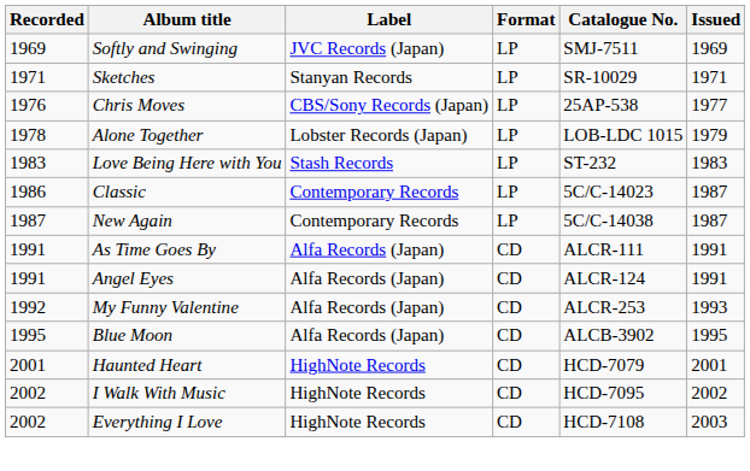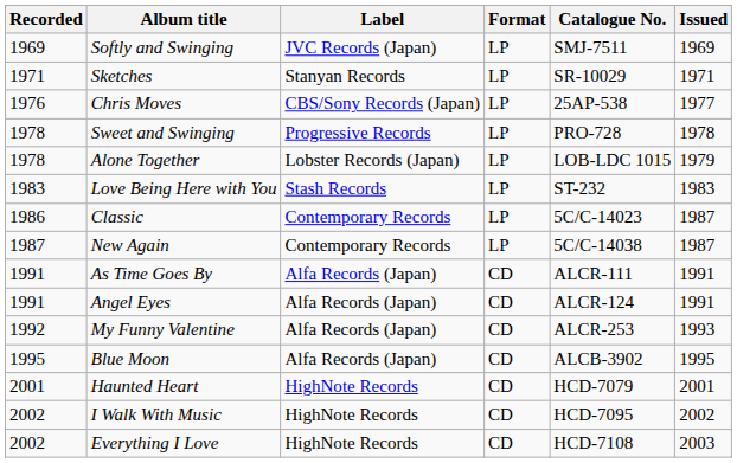 <table class="wikitable">
 <tr>
 <th>Recorded</th>
 <th>Album title</th>
 <th>Label</th>
 <th>Format</th>
 <th>Catalogue No.</th>
 <th>Issued</th>
 </tr>
 <tr>
 <td>1969</td>
 <td><em>Softly and Swinging</em></td>
 <td><a href='#'>JVC Records</a> (Japan)</td>
 <td>LP</td>
 <td>SMJ-7511</td>
 <td>1969</td>
 </tr>
 <tr>
 <td>1971</td>
 <td><em>Sketches</em></td>
 <td>Stanyan Records</td>
 <td>LP</td>
 <td>SR-10029</td>
 <td>1971</td>
 </tr>
 <tr>
 <td>1976</td>
 <td><em>Chris Moves</em></td>
 <td><a href='#'>CBS/Sony Records</a> (Japan)</td>
 <td>LP</td>
 <td>25AP-538</td>
 <td>1977</td>
+</tr>
+<tr>
+<td>1978</td>
+<td><em>Sweet and Swinging</em></td>
+<td><a href='#'>Progressive Records</a></td>
+<td>LP</td>
+<td>PRO-728</td>
+<td>1978</td>
 </tr>
 <tr>
 <td>1978</td>
 <td><em>Alone Together</em></td>
 <td>Lobster Records (Japan)</td>
 <td>LP</td>
 <td>LOB-LDC 1015</td>
 <td>1979</td>
 </tr>
 <tr>
 <td>1983</td>
 <td><em>Love Being Here with You</em></td>
 <td><a href='#'>Stash Records</a></td>
 <td>LP</td>
 <td>ST-232</td>
 <td>1983</td>
 </tr>
 <tr>
 <td>1986</td>
 <td><em>Classic</em></td>
 <td><a href='#'>Contemporary Records</a></td>
 <td>LP</td>
 <td>5C/C-14023</td>
 <td>1987</td>
 </tr>
 <tr>
 <td>1987</td>
 <td><em>New Again</em></td>
 <td>Contemporary Records</td>
 <td>LP</td>
 <td>5C/C-14038</td>
 <td>1987</td>
 </tr>
 <tr>
 <td>1991</td>
 <td><em>As Time Goes By</em></td>
 <td><a href='#'>Alfa Records</a> (Japan)</td>
 <td>CD</td>
 <td>ALCR-111</td>
 <td>1991</td>
 </tr>
 <tr>
 <td>1991</td>
 <td><em>Angel Eyes</em></td>
 <td>Alfa Records (Japan)</td>
 <td>CD</td>
 <td>ALCR-124</td>
 <td>1991</td>
 </tr>
 <tr>
 <td>1992</td>
 <td><em>My Funny Valentine</em></td>
 <td>Alfa Records (Japan)</td>
 <td>CD</td>
 <td>ALCR-253</td>
 <td>1993</td>
 </tr>
 <tr>
 <td>1995</td>
 <td><em>Blue Moon</em></td>
 <td>Alfa Records (Japan)</td>
 <td>CD</td>
 <td>ALCB-3902</td>
 <td>1995</td>
 </tr>
 <tr>
 <td>2001</td>
 <td><em>Haunted Heart</em></td>
 <td><a href='#'>HighNote Records</a></td>
 <td>CD</td>
 <td>HCD-7079</td>
 <td>2001</td>
 </tr>
 <tr>
 <td>2002</td>
 <td><em>I Walk With Music</em></td>
 <td>HighNote Records</td>
 <td>CD</td>
 <td>HCD-7095</td>
 <td>2002</td>
 </tr>
 <tr>
 <td>2002</td>
 <td><em>Everything I Love</em></td>
 <td>HighNote Records</td>
 <td>CD</td>
 <td>HCD-7108</td>
 <td>2003</td>
 </tr>
 </table>
